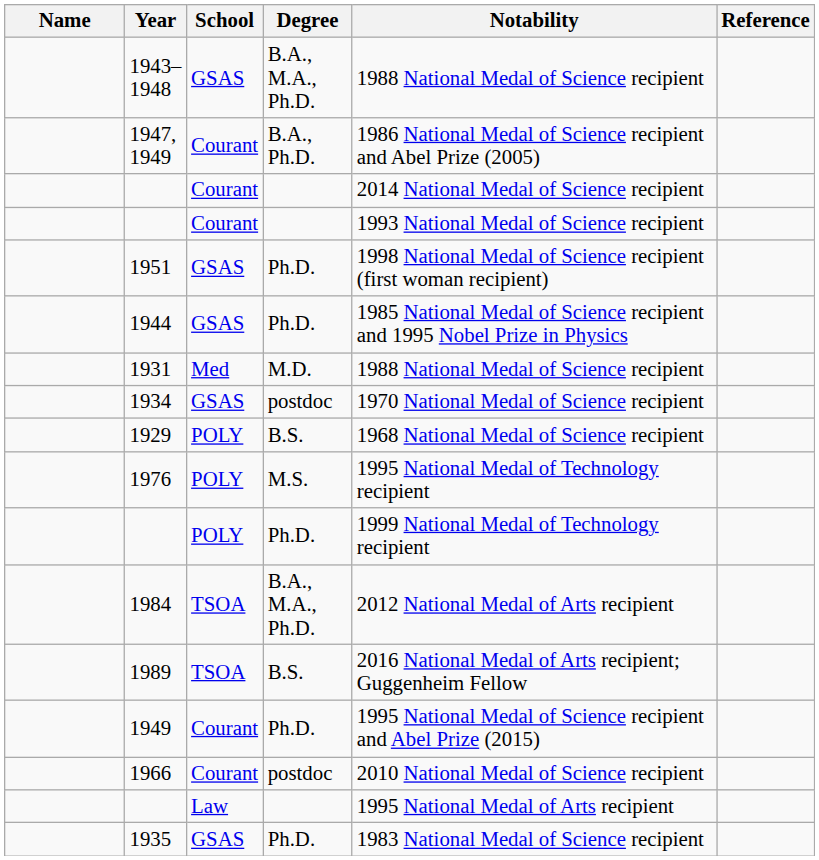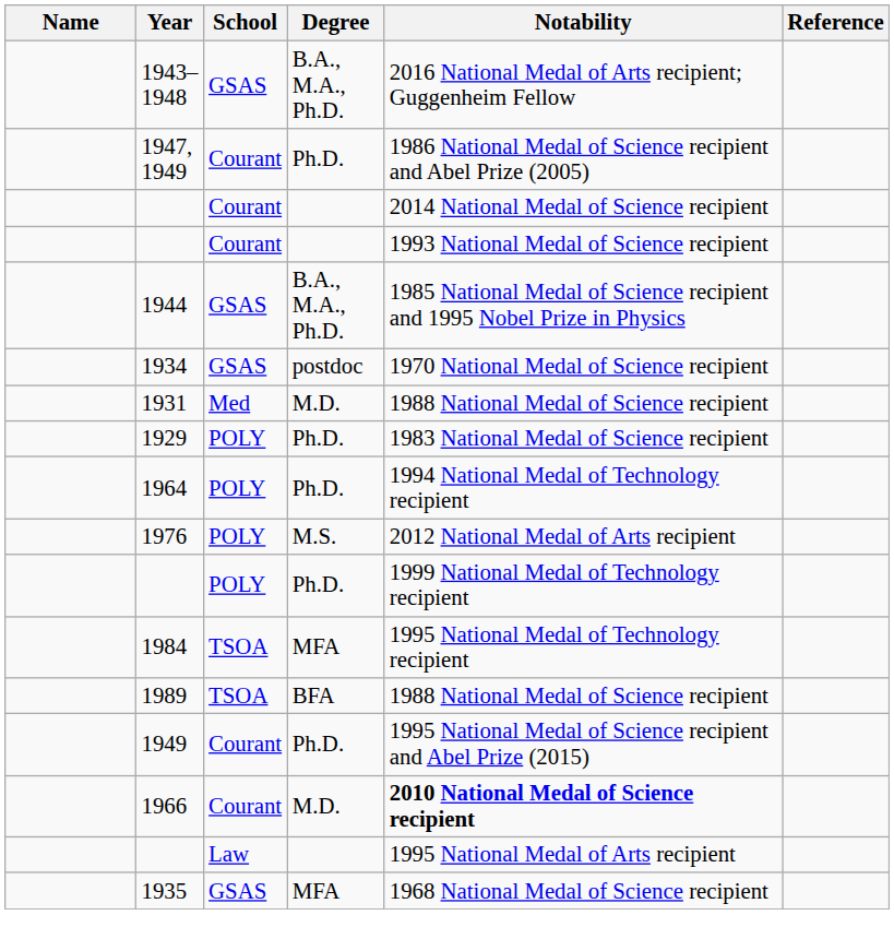 <table class="wikitable sortable" style="width:100%">
 <tr>
 <th style="width:*;">Name</th>
 <th style="width:7%;">Year</th>
 <th style="width:7%;">School</th>
 <th style="width:11%;">Degree</th>
 <th style="width:45%;">Notability</th>
 <th style="width:5%;" class="unsortable">Reference</th>
 </tr>
 <tr>
 <td></td>
 <td>1943–1948</td>
 <td><a href='#'>GSAS</a></td>
 <td>B.A., M.A., Ph.D.</td>
-<td>1988 <a href='#'>National Medal of Science</a> recipient</td>
+<td>2016 <a href='#'>National Medal of Arts</a> recipient; Guggenheim Fellow</td>
 <td style="text-align:center;"></td>
 </tr>
 <tr>
 <td></td>
 <td>1947, 1949</td>
 <td><a href='#'>Courant</a></td>
-<td>B.A., Ph.D.</td>
+<td>Ph.D.</td>
 <td>1986 <a href='#'>National Medal of Science</a> recipient and Abel Prize (2005)</td>
 <td style="text-align:center;"></td>
 </tr>
 <tr>
 <td></td>
 <td></td>
 <td><a href='#'>Courant</a></td>
 <td></td>
 <td>2014 <a href='#'>National Medal of Science</a> recipient</td>
 <td style="text-align:center;"></td>
 </tr>
 <tr>
 <td></td>
 <td></td>
 <td><a href='#'>Courant</a></td>
 <td></td>
 <td>1993 <a href='#'>National Medal of Science</a> recipient</td>
 <td style="text-align:center;"></td>
 </tr>
 <tr>
 <td></td>
-<td>1951</td>
+<td>1944</td>
 <td><a href='#'>GSAS</a></td>
-<td>Ph.D.</td>
-<td>1998 <a href='#'>National Medal of Science</a> recipient (first woman recipient)</td>
+<td>B.A., M.A., Ph.D.</td>
+<td>1985 <a href='#'>National Medal of Science</a> recipient and 1995 <a href='#'>Nobel Prize in Physics</a></td>
 <td style="text-align:center;"></td>
 </tr>
 <tr>
 <td></td>
-<td>1944</td>
+<td>1934</td>
 <td><a href='#'>GSAS</a></td>
-<td>Ph.D.</td>
-<td>1985 <a href='#'>National Medal of Science</a> recipient and 1995 <a href='#'>Nobel Prize in Physics</a></td>
+<td>postdoc</td>
+<td>1970 <a href='#'>National Medal of Science</a> recipient</td>
 <td style="text-align:center;"></td>
 </tr>
 <tr>
 <td></td>
 <td>1931</td>
 <td><a href='#'>Med</a></td>
 <td>M.D.</td>
 <td>1988 <a href='#'>National Medal of Science</a> recipient</td>
 <td style="text-align:center;"></td>
 </tr>
 <tr>
 <td></td>
-<td>1934</td>
-<td><a href='#'>GSAS</a></td>
-<td>postdoc</td>
-<td>1970 <a href='#'>National Medal of Science</a> recipient</td>
+<td>1929</td>
+<td><a href='#'>POLY</a></td>
+<td>Ph.D.</td>
+<td>1983 <a href='#'>National Medal of Science</a> recipient</td>
 <td style="text-align:center;"></td>
 </tr>
 <tr>
 <td></td>
-<td>1929</td>
+<td>1964</td>
 <td><a href='#'>POLY</a></td>
-<td>B.S.</td>
-<td>1968 <a href='#'>National Medal of Science</a> recipient</td>
+<td>Ph.D.</td>
+<td>1994 <a href='#'>National Medal of Technology</a> recipient</td>
 <td style="text-align:center;"></td>
 </tr>
 <tr>
 <td></td>
 <td>1976</td>
 <td><a href='#'>POLY</a></td>
 <td>M.S.</td>
-<td>1995 <a href='#'>National Medal of Technology</a> recipient</td>
+<td>2012 <a href='#'>National Medal of Arts</a> recipient</td>
 <td style="text-align:center;"></td>
 </tr>
 <tr>
 <td></td>
 <td></td>
 <td><a href='#'>POLY</a></td>
 <td>Ph.D.</td>
 <td>1999 <a href='#'>National Medal of Technology</a> recipient</td>
 <td style="text-align:center;"></td>
 </tr>
 <tr>
 <td></td>
 <td>1984</td>
 <td><a href='#'>TSOA</a></td>
-<td>B.A., M.A., Ph.D.</td>
-<td>2012 <a href='#'>National Medal of Arts</a> recipient</td>
+<td>MFA</td>
+<td>1995 <a href='#'>National Medal of Technology</a> recipient</td>
 <td style="text-align:center;"></td>
 </tr>
 <tr>
 <td></td>
 <td>1989</td>
 <td><a href='#'>TSOA</a></td>
-<td>B.S.</td>
-<td>2016 <a href='#'>National Medal of Arts</a> recipient; Guggenheim Fellow</td>
+<td>BFA</td>
+<td>1988 <a href='#'>National Medal of Science</a> recipient</td>
 <td style="text-align:center;"></td>
 </tr>
 <tr>
 <td></td>
 <td>1949</td>
 <td><a href='#'>Courant</a></td>
 <td>Ph.D.</td>
 <td>1995 <a href='#'>National Medal of Science</a> recipient and <a href='#'>Abel Prize</a> (2015)</td>
 <td style="text-align:center;"></td>
 </tr>
 <tr>
 <td></td>
 <td>1966</td>
 <td><a href='#'>Courant</a></td>
-<td>postdoc</td>
-<td>2010 <a href='#'>National Medal of Science</a> recipient</td>
+<td>M.D.</td>
+<td><strong>2010 <a href='#'>National Medal of Science</a> recipient</strong></td>
 <td style="text-align:center;"></td>
 </tr>
 <tr>
 <td></td>
 <td></td>
 <td><a href='#'>Law</a></td>
 <td></td>
 <td>1995 <a href='#'>National Medal of Arts</a> recipient</td>
 <td style="text-align:center;"></td>
 </tr>
 <tr>
 <td></td>
 <td>1935</td>
 <td><a href='#'>GSAS</a></td>
-<td>Ph.D.</td>
-<td>1983 <a href='#'>National Medal of Science</a> recipient</td>
+<td>MFA</td>
+<td>1968 <a href='#'>National Medal of Science</a> recipient</td>
 <td style="text-align:center;"></td>
 </tr>
 </table>
